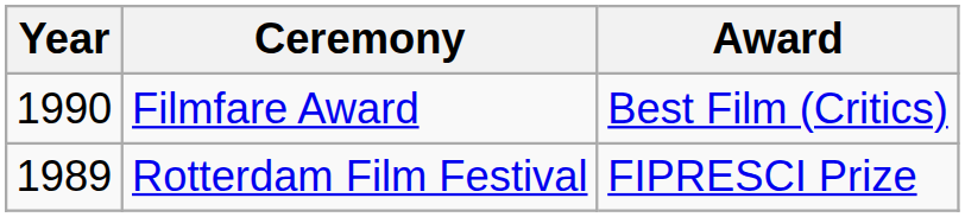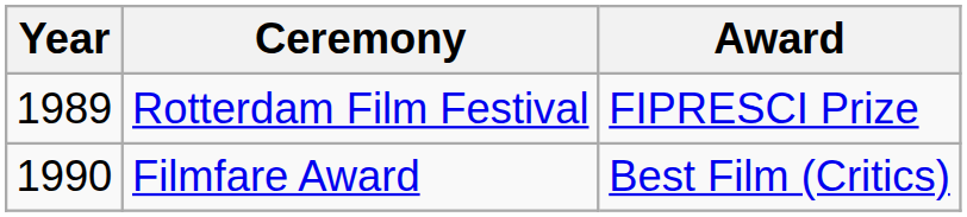 <table class="wikitable">
 <tr>
 <th>Year</th>
 <th>Ceremony</th>
 <th>Award</th>
 </tr>
 <tr>
+<td>1989</td>
+<td><a href='#'>Rotterdam Film Festival</a></td>
+<td><a href='#'>FIPRESCI Prize</a></td>
+</tr>
+<tr>
 <td>1990</td>
 <td><a href='#'>Filmfare Award</a></td>
 <td><a href='#'>Best Film (Critics)</a></td>
 </tr>
-<tr>
-<td>1989</td>
-<td><a href='#'>Rotterdam Film Festival</a></td>
-<td><a href='#'>FIPRESCI Prize</a></td>
-</tr>
 </table>
